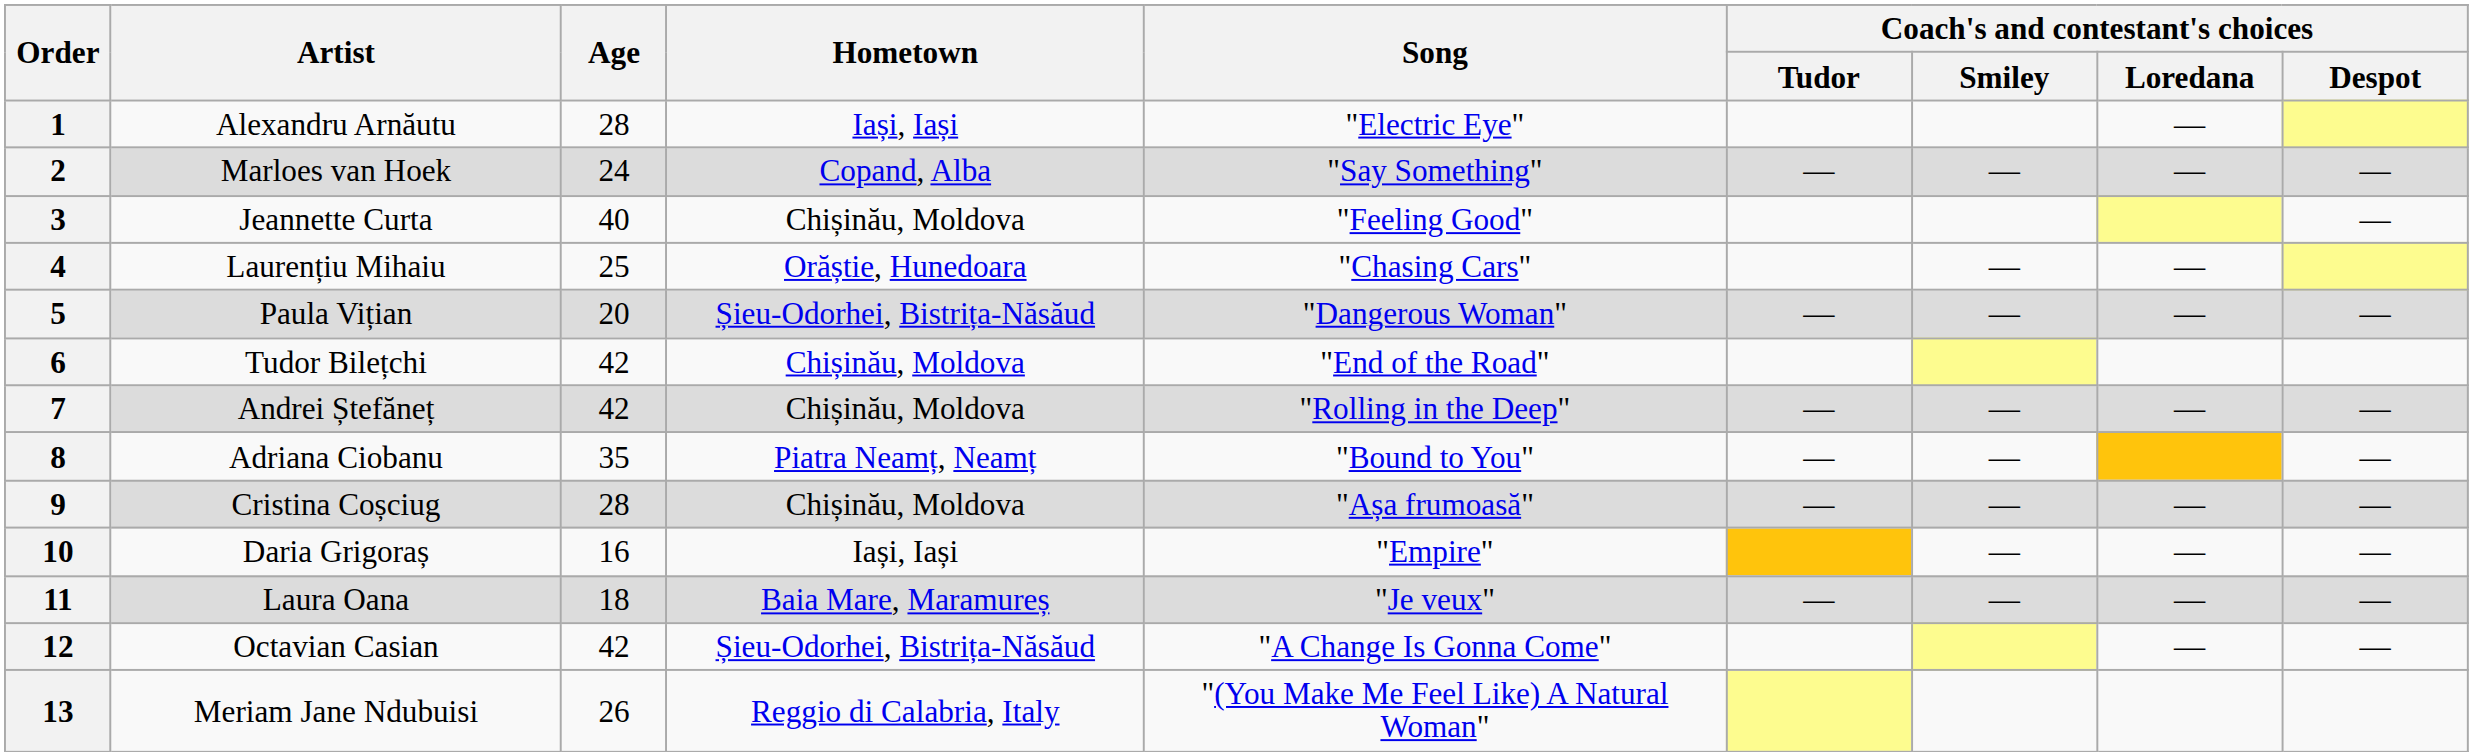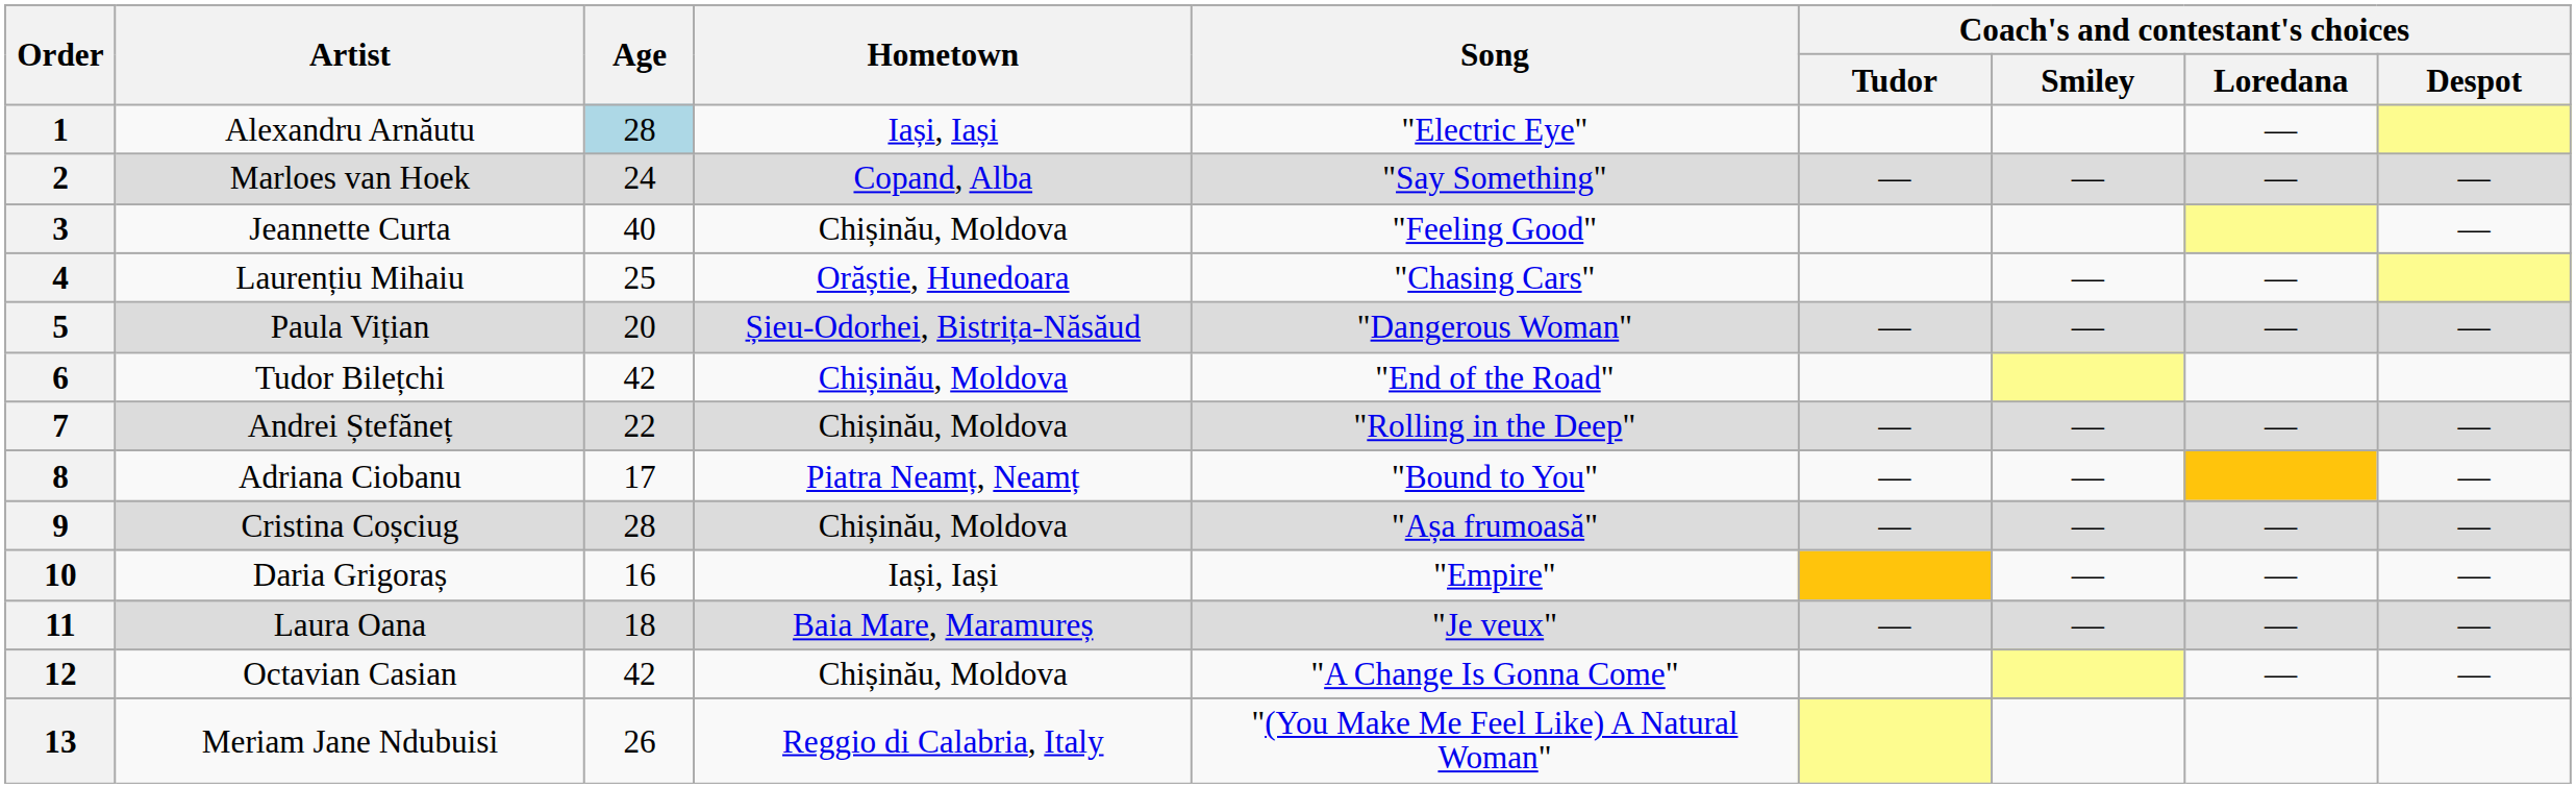 <table class="wikitable" style="text-align:center; line-height:17px; width:100%;">
 <tr>
 <th scope="col" rowspan="2" style="width:04%;">Order</th>
 <th scope="col" rowspan="2" style="width:17%;">Artist</th>
 <th scope="col" rowspan="2" style="width:04%;">Age</th>
 <th scope="col" rowspan="2" style="width:18%;">Hometown</th>
 <th scope="col" rowspan="2" style="width:22%;">Song</th>
 <th scope="col" colspan="4" style="width:24%;">Coach's and contestant's choices</th>
 </tr>
 <tr>
 <th style="width:07%;">Tudor</th>
 <th style="width:07%;">Smiley</th>
 <th style="width:07%;">Loredana</th>
 <th style="width:07%;">Despot</th>
 </tr>
 <tr>
 <th>1</th>
 <td>Alexandru Arnăutu</td>
-<td>28</td>
+<td style="background: lightblue;">28</td>
 <td><a href='#'>Iași</a>, <a href='#'>Iași</a></td>
 <td>"<a href='#'>Electric Eye</a>"</td>
 <td></td>
 <td></td>
 <td>—</td>
 <td bgcolor="#fdfc8f"></td>
 </tr>
 <tr bgcolor="#dcdcdc">
 <th>2</th>
 <td>Marloes van Hoek</td>
 <td>24</td>
 <td><a href='#'>Copand</a>, <a href='#'>Alba</a></td>
 <td>"<a href='#'>Say Something</a>"</td>
 <td>—</td>
 <td>—</td>
 <td>—</td>
 <td>—</td>
 </tr>
 <tr>
 <th>3</th>
 <td>Jeannette Curta</td>
 <td>40</td>
 <td>Chișinău, Moldova</td>
 <td>"<a href='#'>Feeling Good</a>"</td>
 <td></td>
 <td></td>
 <td bgcolor="#fdfc8f"></td>
 <td>—</td>
 </tr>
 <tr>
 <th>4</th>
 <td>Laurențiu Mihaiu</td>
 <td>25</td>
 <td><a href='#'>Orăștie</a>, <a href='#'>Hunedoara</a></td>
 <td>"<a href='#'>Chasing Cars</a>"</td>
 <td></td>
 <td>—</td>
 <td>—</td>
 <td bgcolor="#fdfc8f"></td>
 </tr>
 <tr bgcolor="#dcdcdc">
 <th>5</th>
 <td>Paula Vițian</td>
 <td>20</td>
 <td><a href='#'>Șieu-Odorhei</a>, <a href='#'>Bistrița-Năsăud</a></td>
 <td>"<a href='#'>Dangerous Woman</a>"</td>
 <td>—</td>
 <td>—</td>
 <td>—</td>
 <td>—</td>
 </tr>
 <tr>
 <th>6</th>
 <td>Tudor Bilețchi</td>
 <td>42</td>
 <td><a href='#'>Chișinău</a>, <a href='#'>Moldova</a></td>
 <td>"<a href='#'>End of the Road</a>"</td>
 <td></td>
 <td bgcolor="#fdfc8f"></td>
 <td></td>
 <td></td>
 </tr>
 <tr bgcolor="#dcdcdc">
 <th>7</th>
 <td>Andrei Ștefăneț</td>
-<td>42</td>
+<td>22</td>
 <td>Chișinău, Moldova</td>
 <td>"<a href='#'>Rolling in the Deep</a>"</td>
 <td>—</td>
 <td>—</td>
 <td>—</td>
 <td>—</td>
 </tr>
 <tr>
 <th>8</th>
 <td>Adriana Ciobanu</td>
-<td>35</td>
+<td>17</td>
 <td><a href='#'>Piatra Neamț</a>, <a href='#'>Neamț</a></td>
 <td>"<a href='#'>Bound to You</a>"</td>
 <td>—</td>
 <td>—</td>
 <td bgcolor="#ffc40c"></td>
 <td>—</td>
 </tr>
 <tr bgcolor="#dcdcdc">
 <th>9</th>
 <td>Cristina Coșciug</td>
 <td>28</td>
 <td>Chișinău, Moldova</td>
 <td>"<a href='#'>Așa frumoasă</a>"</td>
 <td>—</td>
 <td>—</td>
 <td>—</td>
 <td>—</td>
 </tr>
 <tr>
 <th>10</th>
 <td>Daria Grigoraș</td>
 <td>16</td>
 <td>Iași, Iași</td>
 <td>"<a href='#'>Empire</a>"</td>
 <td bgcolor="#ffc40c"></td>
 <td>—</td>
 <td>—</td>
 <td>—</td>
 </tr>
 <tr bgcolor="#dcdcdc">
 <th>11</th>
 <td>Laura Oana</td>
 <td>18</td>
 <td><a href='#'>Baia Mare</a>, <a href='#'>Maramureș</a></td>
 <td>"<a href='#'>Je veux</a>"</td>
 <td>—</td>
 <td>—</td>
 <td>—</td>
 <td>—</td>
 </tr>
 <tr>
 <th>12</th>
 <td>Octavian Casian</td>
 <td>42</td>
-<td><a href='#'>Șieu-Odorhei</a>, <a href='#'>Bistrița-Năsăud</a></td>
+<td>Chișinău, Moldova</td>
 <td>"<a href='#'>A Change Is Gonna Come</a>"</td>
 <td></td>
 <td bgcolor="#fdfc8f"></td>
 <td>—</td>
 <td>—</td>
 </tr>
 <tr>
 <th>13</th>
 <td>Meriam Jane Ndubuisi</td>
 <td>26</td>
 <td><a href='#'>Reggio di Calabria</a>, <a href='#'>Italy</a></td>
 <td>"<a href='#'>(You Make Me Feel Like) A Natural Woman</a>"</td>
 <td bgcolor="#fdfc8f"></td>
 <td></td>
 <td></td>
 <td></td>
 </tr>
 </table>
